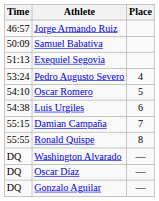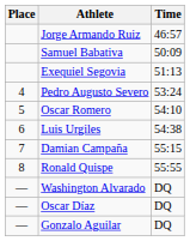 <table class=wikitable>
 <tr>
+<th>Place</th>
+<th>Athlete</th>
 <th>Time</th>
-<th>Athlete</th>
-<th>Place</th>
 </tr>
 <tr>
+<td align=center></td>
+<td><a href='#'>Jorge Armando Ruiz</a> </td>
 <td>46:57</td>
-<td><a href='#'>Jorge Armando Ruiz</a> </td>
-<td align=center></td>
 </tr>
 <tr>
+<td align=center></td>
+<td><a href='#'>Samuel Babativa</a> </td>
 <td>50:09</td>
-<td><a href='#'>Samuel Babativa</a> </td>
-<td align=center></td>
 </tr>
 <tr>
+<td align=center></td>
+<td><a href='#'>Exequiel Segovia</a> </td>
 <td>51:13</td>
-<td><a href='#'>Exequiel Segovia</a> </td>
-<td align=center></td>
 </tr>
 <tr>
+<td align=center>4</td>
+<td><a href='#'>Pedro Augusto Severo</a> </td>
 <td>53:24</td>
-<td><a href='#'>Pedro Augusto Severo</a> </td>
-<td align=center>4</td>
 </tr>
 <tr>
+<td align=center>5</td>
+<td><a href='#'>Oscar Romero</a> </td>
 <td>54:10</td>
-<td><a href='#'>Oscar Romero</a> </td>
-<td align=center>5</td>
 </tr>
 <tr>
+<td align=center>6</td>
+<td><a href='#'>Luis Urgiles</a> </td>
 <td>54:38</td>
-<td><a href='#'>Luis Urgiles</a> </td>
-<td align=center>6</td>
 </tr>
 <tr>
+<td align=center>7</td>
+<td><a href='#'>Damian Campaña</a> </td>
 <td>55:15</td>
-<td><a href='#'>Damian Campaña</a> </td>
-<td align=center>7</td>
 </tr>
 <tr>
+<td align=center>8</td>
+<td><a href='#'>Ronald Quispe</a> </td>
 <td>55:55</td>
-<td><a href='#'>Ronald Quispe</a> </td>
-<td align=center>8</td>
 </tr>
 <tr>
+<td align=center>—</td>
+<td><a href='#'>Washington Alvarado</a> </td>
 <td>DQ</td>
-<td><a href='#'>Washington Alvarado</a> </td>
-<td align=center>—</td>
 </tr>
 <tr>
+<td align=center>—</td>
+<td><a href='#'>Oscar Díaz</a> </td>
 <td>DQ</td>
-<td><a href='#'>Oscar Díaz</a> </td>
-<td align=center>—</td>
 </tr>
 <tr>
+<td align=center>—</td>
+<td><a href='#'>Gonzalo Aguilar</a> </td>
 <td>DQ</td>
-<td><a href='#'>Gonzalo Aguilar</a> </td>
-<td align=center>—</td>
 </tr>
 </table>
